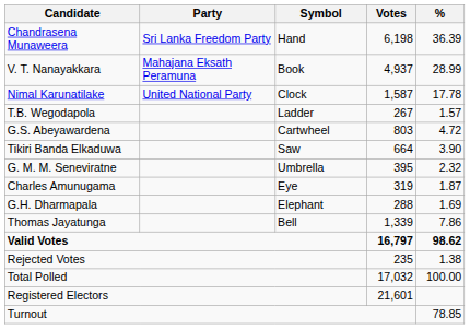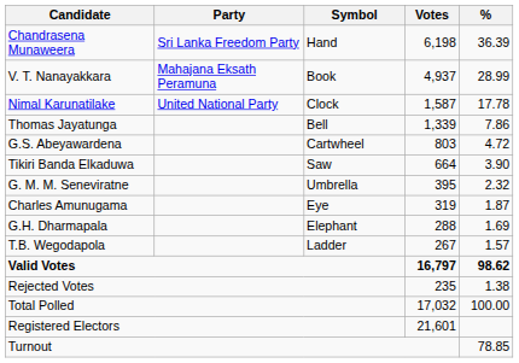 <table class="wikitable" border="1" style="text-align:right;">
 <tr>
 <th align=left width="180">Candidate</th>
 <th align=left width="180">Party</th>
 <th align=left width="120">Symbol</th>
 <th align=left width="60">Votes</th>
 <th align=left width="60">%</th>
 </tr>
 <tr>
 <td align=left><a href='#'>Chandrasena Munaweera</a></td>
 <td align=left><a href='#'>Sri Lanka Freedom Party</a></td>
 <td align=left>Hand</td>
 <td align=right>6,198</td>
 <td align=right>36.39</td>
 </tr>
 <tr>
 <td align=left>V. T. Nanayakkara</td>
 <td align=left><a href='#'>Mahajana Eksath Peramuna</a></td>
 <td align=left>Book</td>
 <td align=right>4,937</td>
 <td align=right>28.99</td>
 </tr>
 <tr>
 <td align=left><a href='#'>Nimal Karunatilake</a></td>
 <td align=left><a href='#'>United National Party</a></td>
 <td align=left>Clock</td>
 <td align=right>1,587</td>
 <td align=right>17.78</td>
 </tr>
 <tr>
-<td align=left>T.B. Wegodapola</td>
+<td align=left>Thomas Jayatunga</td>
 <td align=left></td>
-<td align=left>Ladder</td>
-<td align=right>267</td>
-<td align=right>1.57</td>
+<td align=left>Bell</td>
+<td align=right>1,339</td>
+<td align=right>7.86</td>
 </tr>
 <tr>
 <td align=left>G.S. Abeyawardena</td>
 <td align=left></td>
 <td align=left>Cartwheel</td>
 <td align=right>803</td>
 <td align=right>4.72</td>
 </tr>
 <tr>
 <td align=left>Tikiri Banda Elkaduwa</td>
 <td align=left></td>
 <td align=left>Saw</td>
 <td align=right>664</td>
 <td align=right>3.90</td>
 </tr>
 <tr>
 <td align=left>G. M. M. Seneviratne</td>
 <td align=left></td>
 <td align=left>Umbrella</td>
 <td align=right>395</td>
 <td align=right>2.32</td>
 </tr>
 <tr>
 <td align=left>Charles Amunugama</td>
 <td align=left></td>
 <td align=left>Eye</td>
 <td align=right>319</td>
 <td align=right>1.87</td>
 </tr>
 <tr>
 <td align=left>G.H. Dharmapala</td>
 <td align=left></td>
 <td align=left>Elephant</td>
 <td align=right>288</td>
 <td align=right>1.69</td>
 </tr>
 <tr>
-<td align=left>Thomas Jayatunga</td>
+<td align=left>T.B. Wegodapola</td>
 <td align=left></td>
-<td align=left>Bell</td>
-<td align=right>1,339</td>
-<td align=right>7.86</td>
+<td align=left>Ladder</td>
+<td align=right>267</td>
+<td align=right>1.57</td>
 </tr>
 <tr>
 <td align=left colspan=3><strong>Valid Votes</strong></td>
 <td align=right><strong>16,797</strong></td>
 <td align=right><strong>98.62</strong></td>
 </tr>
 <tr>
 <td align=left colspan=3>Rejected Votes</td>
 <td align=right>235</td>
 <td align=right>1.38</td>
 </tr>
 <tr>
 <td align=left colspan=3>Total Polled</td>
 <td align=right>17,032</td>
 <td align=right>100.00</td>
 </tr>
 <tr>
 <td align=left colspan=3>Registered Electors</td>
 <td align=right>21,601</td>
 <td></td>
 </tr>
 <tr>
 <td align=left colspan=4>Turnout</td>
 <td align=right>78.85</td>
 </tr>
 </table>
